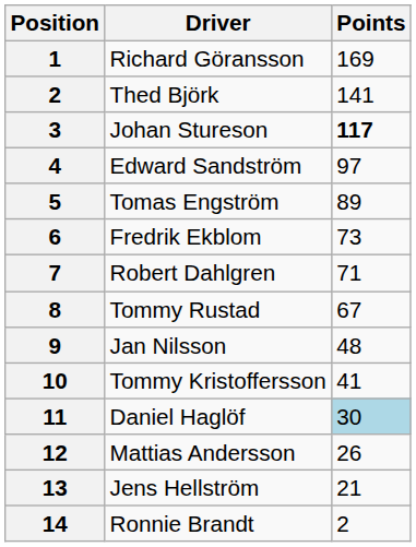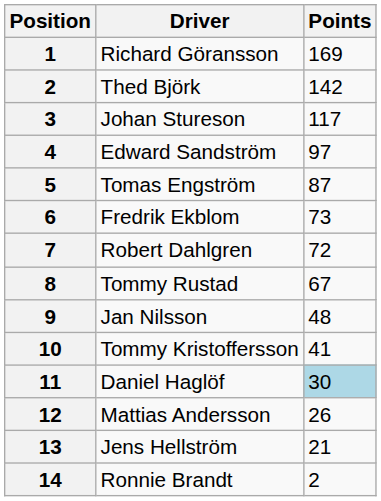 <table class="wikitable" style="font-size: 95%">
 <tr>
 <th>Position</th>
 <th>Driver</th>
 <th>Points</th>
 </tr>
 <tr>
 <th>1</th>
 <td>Richard Göransson</td>
 <td>169</td>
 </tr>
 <tr>
 <th>2</th>
 <td>Thed Björk</td>
-<td>141</td>
+<td>142</td>
 </tr>
 <tr>
 <th>3</th>
 <td>Johan Stureson</td>
-<td><strong>117</strong></td>
+<td>117</td>
 </tr>
 <tr>
 <th>4</th>
 <td>Edward Sandström</td>
 <td>97</td>
 </tr>
 <tr>
 <th>5</th>
 <td>Tomas Engström</td>
-<td>89</td>
+<td>87</td>
 </tr>
 <tr>
 <th>6</th>
 <td>Fredrik Ekblom</td>
 <td>73</td>
 </tr>
 <tr>
 <th>7</th>
 <td>Robert Dahlgren</td>
-<td>71</td>
+<td>72</td>
 </tr>
 <tr>
 <th>8</th>
 <td>Tommy Rustad</td>
 <td>67</td>
 </tr>
 <tr>
 <th>9</th>
 <td>Jan Nilsson</td>
 <td>48</td>
 </tr>
 <tr>
 <th>10</th>
 <td>Tommy Kristoffersson</td>
 <td>41</td>
 </tr>
 <tr>
 <th>11</th>
 <td>Daniel Haglöf</td>
 <td style="background: lightblue;">30</td>
 </tr>
 <tr>
 <th>12</th>
 <td>Mattias Andersson</td>
 <td>26</td>
 </tr>
 <tr>
 <th>13</th>
 <td>Jens Hellström</td>
 <td>21</td>
 </tr>
 <tr>
 <th>14</th>
 <td>Ronnie Brandt</td>
 <td>2</td>
 </tr>
 </table>
